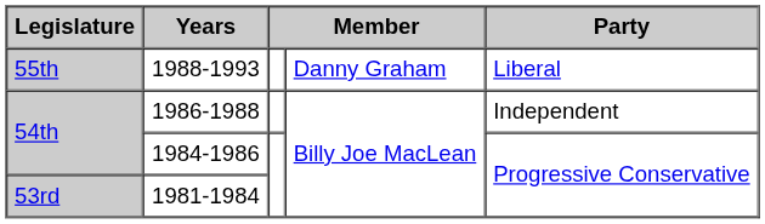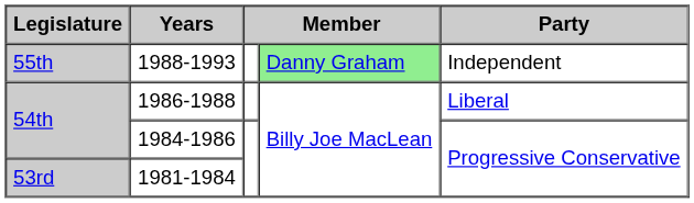 <table border=1 cellpadding=5 cellspacing=0>
 <tr bgcolor="CCCCCC">
 <th>Legislature</th>
 <th>Years</th>
 <th colspan="2">Member</th>
 <th>Party</th>
 </tr>
 <tr>
 <td bgcolor="CCCCCC"><a href='#'>55th</a></td>
 <td>1988-1993</td>
 <td rowspan=1 ></td>
-<td rowspan=1><a href='#'>Danny Graham</a></td>
-<td rowspan=1><a href='#'>Liberal</a></td>
+<td rowspan=1 style="background: lightgreen;"><a href='#'>Danny Graham</a></td>
+<td rowspan=1>Independent</td>
 </tr>
 <tr>
 <td rowspan="2" bgcolor="CCCCCC"><a href='#'>54th</a></td>
 <td>1986-1988</td>
 <td rowspan=1 ></td>
 <td rowspan=3><a href='#'>Billy Joe MacLean</a></td>
-<td rowspan=1>Independent</td>
+<td rowspan=1><a href='#'>Liberal</a></td>
 </tr>
 <tr>
 <td>1984-1986</td>
 <td rowspan=2 ></td>
 <td rowspan=2><a href='#'>Progressive Conservative</a></td>
 </tr>
 <tr>
 <td bgcolor="CCCCCC"><a href='#'>53rd</a></td>
 <td>1981-1984</td>
 </tr>
 </table>
